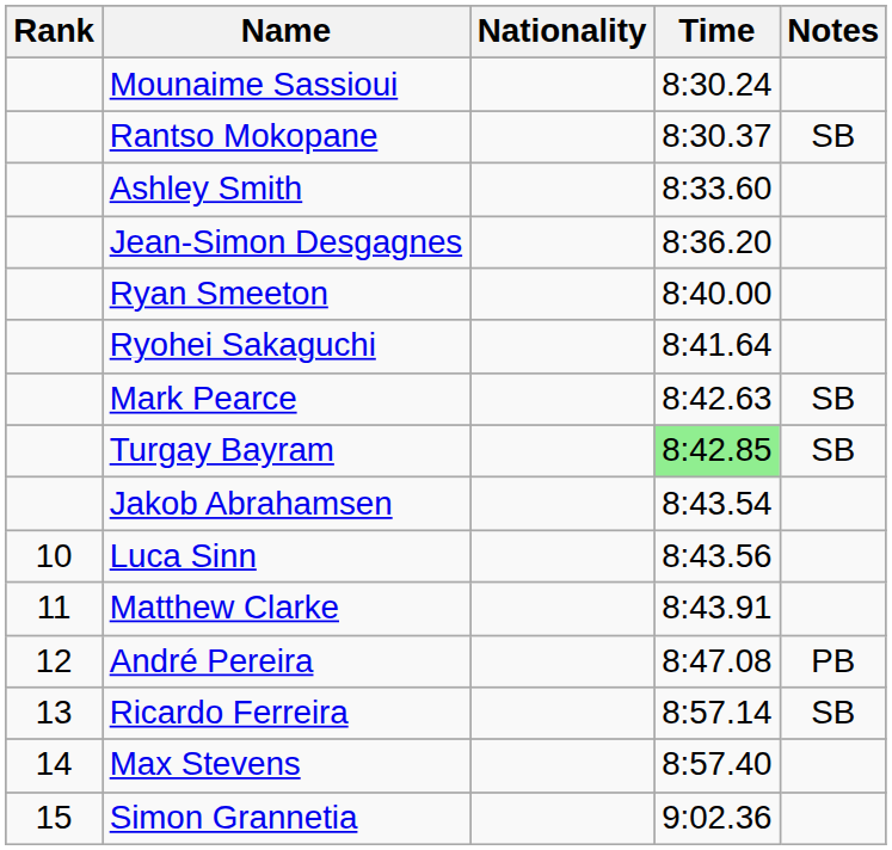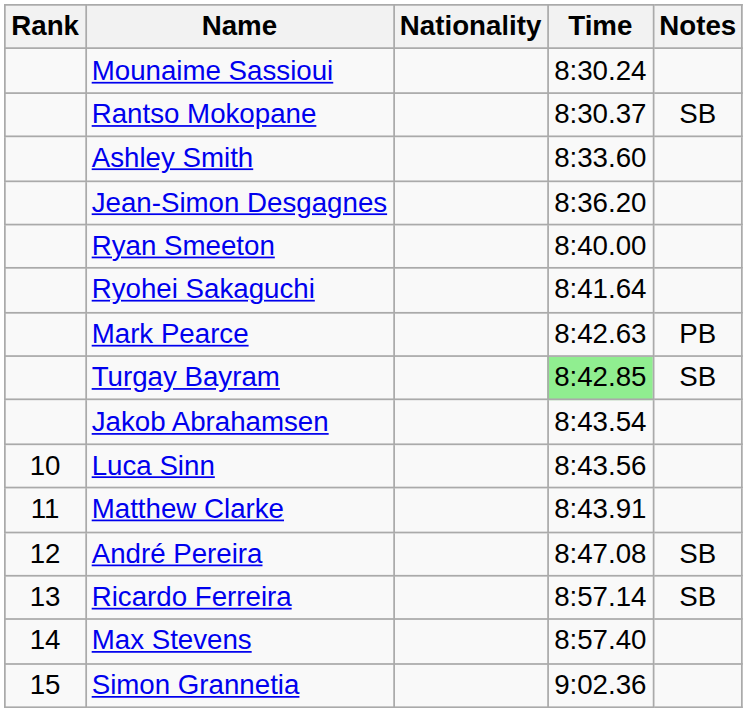 <table class="wikitable sortable" style="text-align:center">
 <tr>
 <th>Rank</th>
 <th>Name</th>
 <th>Nationality</th>
 <th>Time</th>
 <th>Notes</th>
 </tr>
 <tr>
 <td></td>
 <td align=left><a href='#'>Mounaime Sassioui</a></td>
 <td align=left></td>
 <td>8:30.24</td>
 <td></td>
 </tr>
 <tr>
 <td></td>
 <td align=left><a href='#'>Rantso Mokopane</a></td>
 <td align=left></td>
 <td>8:30.37</td>
 <td>SB</td>
 </tr>
 <tr>
 <td></td>
 <td align=left><a href='#'>Ashley Smith</a></td>
 <td align=left></td>
 <td>8:33.60</td>
 <td></td>
 </tr>
 <tr>
 <td></td>
 <td align=left><a href='#'>Jean-Simon Desgagnes</a></td>
 <td align=left></td>
 <td>8:36.20</td>
 <td></td>
 </tr>
 <tr>
 <td></td>
 <td align=left><a href='#'>Ryan Smeeton</a></td>
 <td align=left></td>
 <td>8:40.00</td>
 <td></td>
 </tr>
 <tr>
 <td></td>
 <td align=left><a href='#'>Ryohei Sakaguchi</a></td>
 <td align=left></td>
 <td>8:41.64</td>
 <td></td>
 </tr>
 <tr>
 <td></td>
 <td align=left><a href='#'>Mark Pearce</a></td>
 <td align=left></td>
 <td>8:42.63</td>
-<td>SB</td>
+<td>PB</td>
 </tr>
 <tr>
 <td></td>
 <td align=left><a href='#'>Turgay Bayram</a></td>
 <td align=left></td>
 <td style="background: lightgreen;">8:42.85</td>
 <td>SB</td>
 </tr>
 <tr>
 <td></td>
 <td align=left><a href='#'>Jakob Abrahamsen</a></td>
 <td align=left></td>
 <td>8:43.54</td>
 <td></td>
 </tr>
 <tr>
 <td>10</td>
 <td align=left><a href='#'>Luca Sinn</a></td>
 <td align=left></td>
 <td>8:43.56</td>
 <td></td>
 </tr>
 <tr>
 <td>11</td>
 <td align=left><a href='#'>Matthew Clarke</a></td>
 <td align=left></td>
 <td>8:43.91</td>
 <td></td>
 </tr>
 <tr>
 <td>12</td>
 <td align=left><a href='#'>André Pereira</a></td>
 <td align=left></td>
 <td>8:47.08</td>
-<td>PB</td>
+<td>SB</td>
 </tr>
 <tr>
 <td>13</td>
 <td align=left><a href='#'>Ricardo Ferreira</a></td>
 <td align=left></td>
 <td>8:57.14</td>
 <td>SB</td>
 </tr>
 <tr>
 <td>14</td>
 <td align=left><a href='#'>Max Stevens</a></td>
 <td align=left></td>
 <td>8:57.40</td>
 <td></td>
 </tr>
 <tr>
 <td>15</td>
 <td align=left><a href='#'>Simon Grannetia</a></td>
 <td align=left></td>
 <td>9:02.36</td>
 <td></td>
 </tr>
 </table>
